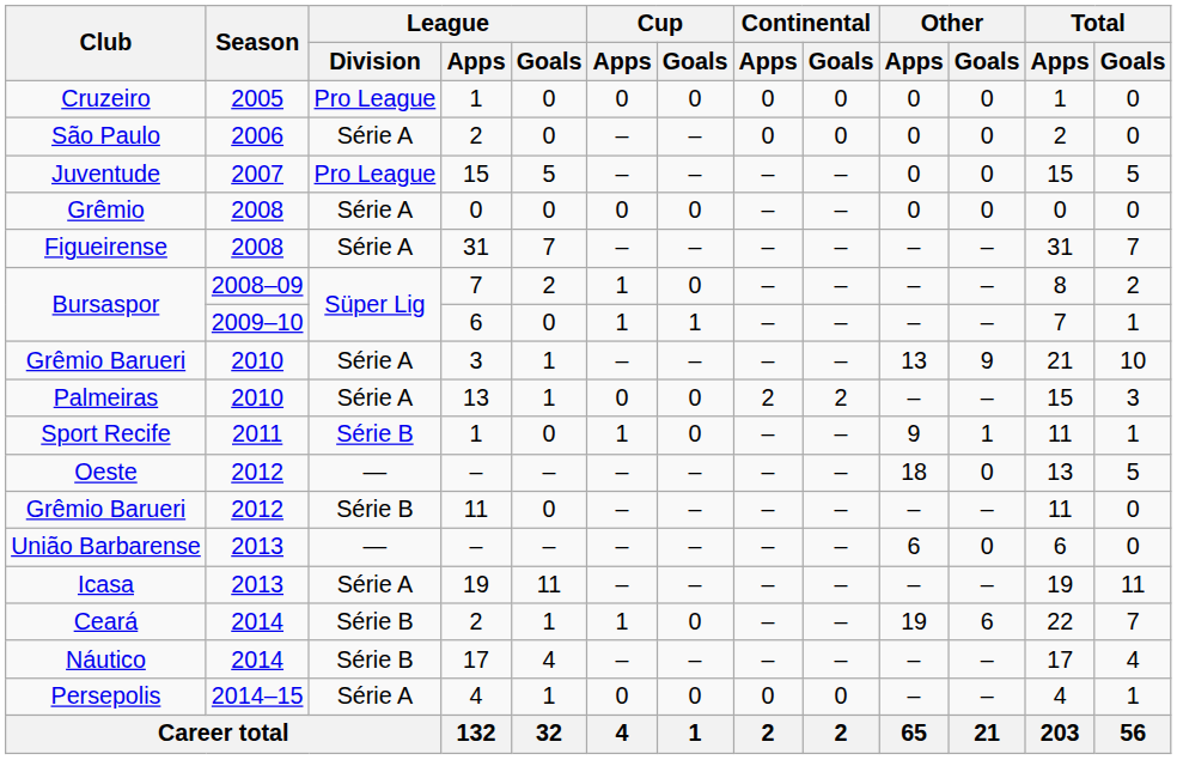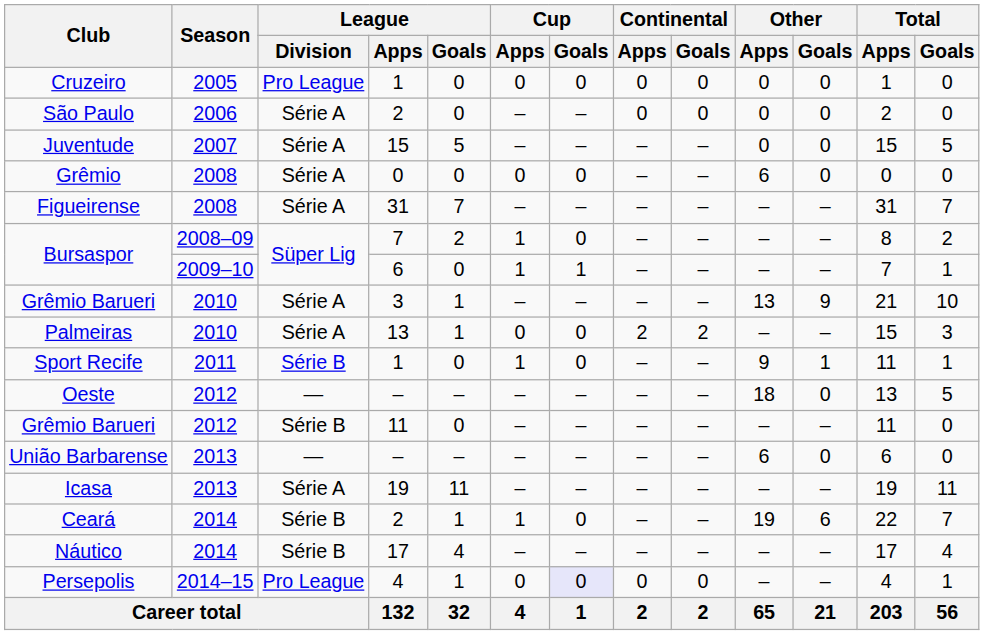 <table class="wikitable" style="text-align:center">
 <tr>
 <th rowspan="2">Club</th>
 <th rowspan="2">Season</th>
 <th colspan="3">League</th>
 <th colspan="2">Cup</th>
 <th colspan="2">Continental</th>
 <th colspan="2">Other</th>
 <th colspan="2">Total</th>
 </tr>
 <tr>
 <th>Division</th>
 <th>Apps</th>
 <th>Goals</th>
 <th>Apps</th>
 <th>Goals</th>
 <th>Apps</th>
 <th>Goals</th>
 <th>Apps</th>
 <th>Goals</th>
 <th>Apps</th>
 <th>Goals</th>
 </tr>
 <tr>
 <td><a href='#'>Cruzeiro</a></td>
 <td><a href='#'>2005</a></td>
 <td><a href='#'>Pro League</a></td>
 <td>1</td>
 <td>0</td>
 <td>0</td>
 <td>0</td>
 <td>0</td>
 <td>0</td>
 <td>0</td>
 <td>0</td>
 <td>1</td>
 <td>0</td>
 </tr>
 <tr>
 <td><a href='#'>São Paulo</a></td>
 <td><a href='#'>2006</a></td>
 <td>Série A</td>
 <td>2</td>
 <td>0</td>
 <td>–</td>
 <td>–</td>
 <td>0</td>
 <td>0</td>
 <td>0</td>
 <td>0</td>
 <td>2</td>
 <td>0</td>
 </tr>
 <tr>
 <td><a href='#'>Juventude</a></td>
 <td><a href='#'>2007</a></td>
-<td><a href='#'>Pro League</a></td>
+<td>Série A</td>
 <td>15</td>
 <td>5</td>
 <td>–</td>
 <td>–</td>
 <td>–</td>
 <td>–</td>
 <td>0</td>
 <td>0</td>
 <td>15</td>
 <td>5</td>
 </tr>
 <tr>
 <td><a href='#'>Grêmio</a></td>
 <td><a href='#'>2008</a></td>
 <td>Série A</td>
 <td>0</td>
 <td>0</td>
 <td>0</td>
 <td>0</td>
 <td>–</td>
 <td>–</td>
-<td>0</td>
+<td>6</td>
 <td>0</td>
 <td>0</td>
 <td>0</td>
 </tr>
 <tr>
 <td><a href='#'>Figueirense</a></td>
 <td><a href='#'>2008</a></td>
 <td>Série A</td>
 <td>31</td>
 <td>7</td>
 <td>–</td>
 <td>–</td>
 <td>–</td>
 <td>–</td>
 <td>–</td>
 <td>–</td>
 <td>31</td>
 <td>7</td>
 </tr>
 <tr>
 <td rowspan="2"><a href='#'>Bursaspor</a></td>
 <td><a href='#'>2008–09</a></td>
 <td rowspan="2"><a href='#'>Süper Lig</a></td>
 <td>7</td>
 <td>2</td>
 <td>1</td>
 <td>0</td>
 <td>–</td>
 <td>–</td>
 <td>–</td>
 <td>–</td>
 <td>8</td>
 <td>2</td>
 </tr>
 <tr>
 <td><a href='#'>2009–10</a></td>
 <td>6</td>
 <td>0</td>
 <td>1</td>
 <td>1</td>
 <td>–</td>
 <td>–</td>
 <td>–</td>
 <td>–</td>
 <td>7</td>
 <td>1</td>
 </tr>
 <tr>
 <td><a href='#'>Grêmio Barueri</a></td>
 <td><a href='#'>2010</a></td>
 <td>Série A</td>
 <td>3</td>
 <td>1</td>
 <td>–</td>
 <td>–</td>
 <td>–</td>
 <td>–</td>
 <td>13</td>
 <td>9</td>
 <td>21</td>
 <td>10</td>
 </tr>
 <tr>
 <td><a href='#'>Palmeiras</a></td>
 <td><a href='#'>2010</a></td>
 <td>Série A</td>
 <td>13</td>
 <td>1</td>
 <td>0</td>
 <td>0</td>
 <td>2</td>
 <td>2</td>
 <td>–</td>
 <td>–</td>
 <td>15</td>
 <td>3</td>
 </tr>
 <tr>
 <td><a href='#'>Sport Recife</a></td>
 <td><a href='#'>2011</a></td>
 <td><a href='#'>Série B</a></td>
 <td>1</td>
 <td>0</td>
 <td>1</td>
 <td>0</td>
 <td>–</td>
 <td>–</td>
 <td>9</td>
 <td>1</td>
 <td>11</td>
 <td>1</td>
 </tr>
 <tr>
 <td><a href='#'>Oeste</a></td>
 <td><a href='#'>2012</a></td>
 <td>—</td>
 <td>–</td>
 <td>–</td>
 <td>–</td>
 <td>–</td>
 <td>–</td>
 <td>–</td>
 <td>18</td>
 <td>0</td>
 <td>13</td>
 <td>5</td>
 </tr>
 <tr>
 <td><a href='#'>Grêmio Barueri</a></td>
 <td><a href='#'>2012</a></td>
 <td>Série B</td>
 <td>11</td>
 <td>0</td>
 <td>–</td>
 <td>–</td>
 <td>–</td>
 <td>–</td>
 <td>–</td>
 <td>–</td>
 <td>11</td>
 <td>0</td>
 </tr>
 <tr>
 <td><a href='#'>União Barbarense</a></td>
 <td><a href='#'>2013</a></td>
 <td>—</td>
 <td>–</td>
 <td>–</td>
 <td>–</td>
 <td>–</td>
 <td>–</td>
 <td>–</td>
 <td>6</td>
 <td>0</td>
 <td>6</td>
 <td>0</td>
 </tr>
 <tr>
 <td><a href='#'>Icasa</a></td>
 <td><a href='#'>2013</a></td>
 <td>Série A</td>
 <td>19</td>
 <td>11</td>
 <td>–</td>
 <td>–</td>
 <td>–</td>
 <td>–</td>
 <td>–</td>
 <td>–</td>
 <td>19</td>
 <td>11</td>
 </tr>
 <tr>
 <td><a href='#'>Ceará</a></td>
 <td><a href='#'>2014</a></td>
 <td>Série B</td>
 <td>2</td>
 <td>1</td>
 <td>1</td>
 <td>0</td>
 <td>–</td>
 <td>–</td>
 <td>19</td>
 <td>6</td>
 <td>22</td>
 <td>7</td>
 </tr>
 <tr>
 <td><a href='#'>Náutico</a></td>
 <td><a href='#'>2014</a></td>
 <td>Série B</td>
 <td>17</td>
 <td>4</td>
 <td>–</td>
 <td>–</td>
 <td>–</td>
 <td>–</td>
 <td>–</td>
 <td>–</td>
 <td>17</td>
 <td>4</td>
 </tr>
 <tr>
 <td><a href='#'>Persepolis</a></td>
 <td><a href='#'>2014–15</a></td>
-<td>Série A</td>
+<td><a href='#'>Pro League</a></td>
 <td>4</td>
 <td>1</td>
 <td>0</td>
-<td>0</td>
+<td style="background: lavender;">0</td>
 <td>0</td>
 <td>0</td>
 <td>–</td>
 <td>–</td>
 <td>4</td>
 <td>1</td>
 </tr>
 <tr>
 <th colspan="3">Career total</th>
 <th>132</th>
 <th>32</th>
 <th>4</th>
 <th>1</th>
 <th>2</th>
 <th>2</th>
 <th>65</th>
 <th>21</th>
 <th>203</th>
 <th>56</th>
 </tr>
 </table>
